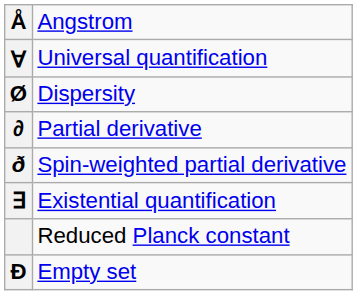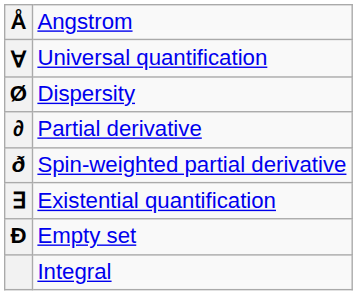 <table class="wikitable">
 <tr>
 <th>Å</th>
 <td><a href='#'>Angstrom</a></td>
 </tr>
 <tr>
 <th>∀</th>
 <td><a href='#'>Universal quantification</a></td>
 </tr>
 <tr style="vertical-align:top;">
 <th>Ø</th>
 <td><a href='#'>Dispersity</a></td>
 </tr>
 <tr style="vertical-align:top;">
 <th>∂</th>
 <td><a href='#'>Partial derivative</a></td>
 </tr>
 <tr>
 <th><strong><em>ð</em></strong></th>
 <td><a href='#'>Spin-weighted partial derivative</a></td>
 </tr>
 <tr>
 <th>∃</th>
 <td><a href='#'>Existential quantification</a></td>
 </tr>
 <tr style="vertical-align:top;">
-<th></th>
-<td>Reduced <a href='#'>Planck constant</a></td>
-</tr>
-<tr style="vertical-align:top;">
 <th>Đ</th>
 <td><a href='#'>Empty set</a></td>
 </tr>
+<tr>
+<th></th>
+<td><a href='#'>Integral</a></td>
+</tr>
 </table>
